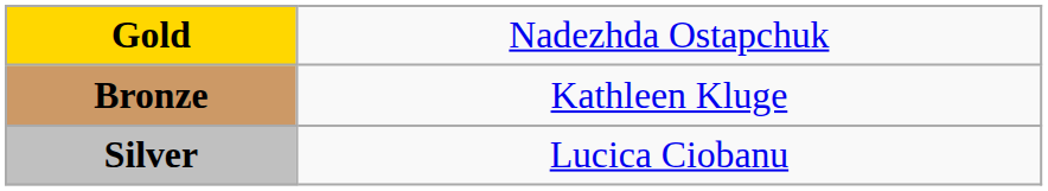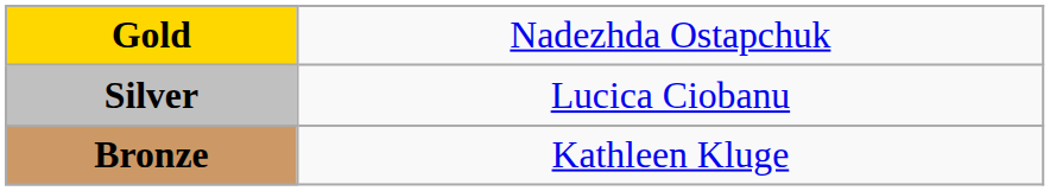 <table class="wikitable" style="text-align:center; " width="35%">
 <tr>
 <td bgcolor="gold"><strong>Gold</strong></td>
 <td><a href='#'>Nadezhda Ostapchuk</a><br>  <small><em></em></small></td>
 </tr>
 <tr>
+<td bgcolor="silver"><strong>Silver</strong></td>
+<td><a href='#'>Lucica Ciobanu</a><br>  <small><em></em></small></td>
+</tr>
+<tr>
 <td bgcolor="CC9966"><strong>Bronze</strong></td>
 <td><a href='#'>Kathleen Kluge</a><br>  <small><em></em></small></td>
 </tr>
-<tr>
-<td bgcolor="silver"><strong>Silver</strong></td>
-<td><a href='#'>Lucica Ciobanu</a><br>  <small><em></em></small></td>
-</tr>
 </table>
